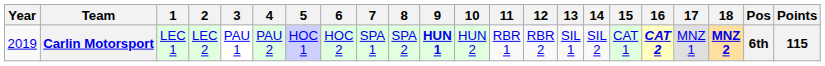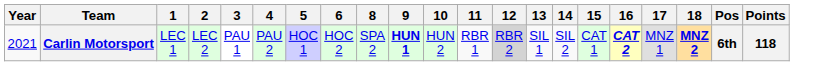 <table class="wikitable" style="text-align:center; font-size:85%">
 <tr>
 <th>Year</th>
 <th>Team</th>
 <th>1</th>
 <th>2</th>
 <th>3</th>
 <th>4</th>
 <th>5</th>
 <th>6</th>
-<th>7</th>
 <th>8</th>
 <th>9</th>
 <th>10</th>
 <th>11</th>
 <th>12</th>
 <th>13</th>
 <th>14</th>
 <th>15</th>
 <th>16</th>
 <th>17</th>
 <th>18</th>
 <th>Pos</th>
 <th>Points</th>
 </tr>
 <tr>
-<td><a href='#'>2019</a></td>
+<td><a href='#'>2021</a></td>
 <th nowrap><a href='#'>Carlin Motorsport</a></th>
 <td style="background:#DFFFDF"><a href='#'>LEC<br>1</a><br></td>
 <td style="background:#DFFFDF"><a href='#'>LEC<br>2</a><br></td>
 <td style="background:#FFFFFF"><a href='#'>PAU<br>1</a><br></td>
 <td style="background:#DFFFDF"><a href='#'>PAU<br>2</a><br></td>
 <td style="background:#CFCFFF"><a href='#'>HOC<br>1</a><br></td>
 <td style="background:#DFFFDF"><a href='#'>HOC<br>2</a><br></td>
-<td style="background:#DFFFDF"><a href='#'>SPA<br>1</a><br></td>
 <td style="background:#DFFFDF"><a href='#'>SPA<br>2</a><br></td>
 <td style="background:#DFFFDF"><strong><a href='#'>HUN<br>1</a><br></strong></td>
 <td style="background:#DFFFDF"><a href='#'>HUN<br>2</a><br></td>
 <td><a href='#'>RBR<br>1</a></td>
-<td><a href='#'>RBR<br>2</a></td>
+<td style="background: lightgrey;"><a href='#'>RBR<br>2</a></td>
 <td><a href='#'>SIL<br>1</a></td>
 <td><a href='#'>SIL<br>2</a></td>
 <td style="background:#DFFFDF"><a href='#'>CAT<br>1</a><br></td>
 <td style="background:#FFFFBF"><strong><em><a href='#'>CAT<br>2</a></em></strong><br></td>
 <td style="background:#DFDFDF"><a href='#'>MNZ<br>1</a><br></td>
 <td style="background:#FFDF9F"><strong><a href='#'>MNZ<br>2</a></strong><br></td>
 <th>6th</th>
-<th>115</th>
+<th>118</th>
 </tr>
 </table>
